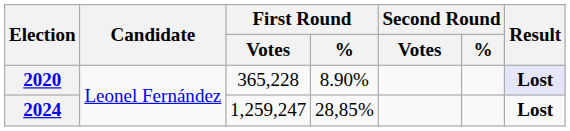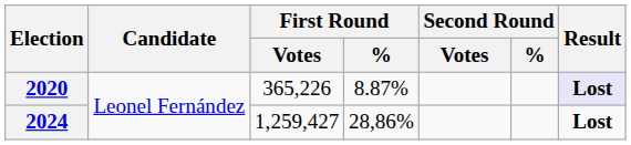 <table class="wikitable" style="text-align:center">
 <tr>
 <th rowspan="2">Election</th>
 <th rowspan="2">Candidate</th>
 <th colspan="2">First Round</th>
 <th colspan="2">Second Round</th>
 <th rowspan="2">Result</th>
 </tr>
 <tr>
 <th>Votes</th>
 <th>%</th>
 <th>Votes</th>
 <th>%</th>
 </tr>
 <tr>
 <th><a href='#'>2020</a></th>
 <td rowspan=2><a href='#'>Leonel Fernández</a></td>
-<td>365,228</td>
-<td>8.90%</td>
+<td>365,226</td>
+<td>8.87%</td>
 <td></td>
 <td></td>
 <td style="background: lavender;"><strong>Lost</strong> </td>
 </tr>
 <tr>
 <th><a href='#'>2024</a></th>
-<td>1,259,247</td>
-<td>28,85%</td>
+<td>1,259,427</td>
+<td>28,86%</td>
 <td></td>
 <td></td>
 <td><strong>Lost</strong> </td>
 </tr>
 </table>
